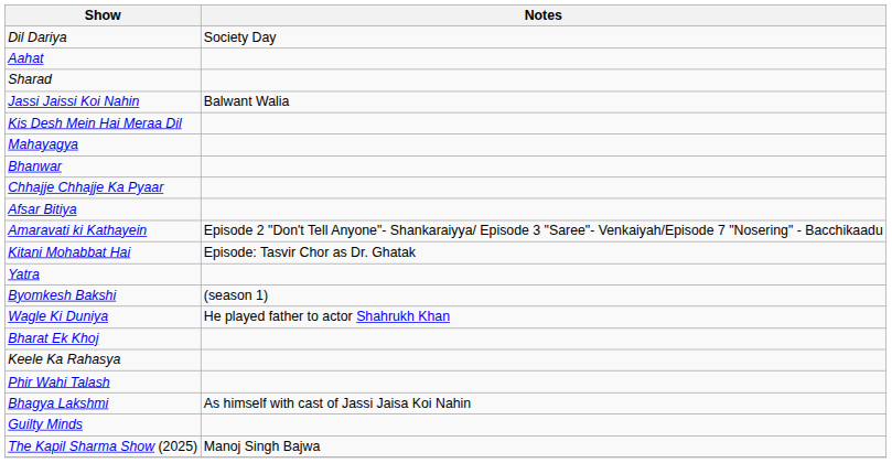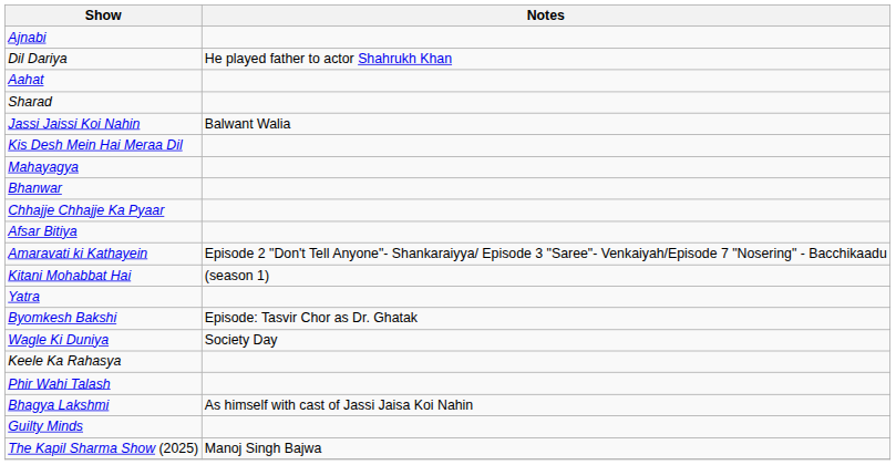 <table class="wikitable">
 <tr>
 <th>Show</th>
 <th>Notes</th>
 </tr>
 <tr>
+<td><em><a href='#'>Ajnabi</a></em></td>
+<td></td>
+</tr>
+<tr>
 <td><em>Dil Dariya</em></td>
-<td>Society Day</td>
+<td>He played father to actor <a href='#'>Shahrukh Khan</a></td>
 </tr>
 <tr>
 <td><em><a href='#'>Aahat</a></em></td>
 <td></td>
 </tr>
 <tr>
 <td><em>Sharad</em></td>
 <td></td>
 </tr>
 <tr>
 <td><em><a href='#'>Jassi Jaissi Koi Nahin</a></em></td>
 <td>Balwant Walia</td>
 </tr>
 <tr>
 <td><em><a href='#'>Kis Desh Mein Hai Meraa Dil</a> </em></td>
 <td></td>
 </tr>
 <tr>
 <td><em><a href='#'>Mahayagya</a></em></td>
 <td></td>
 </tr>
 <tr>
 <td><em><a href='#'>Bhanwar</a></em></td>
 <td></td>
 </tr>
 <tr>
 <td><em><a href='#'>Chhajje Chhajje Ka Pyaar</a></em></td>
 <td></td>
 </tr>
 <tr>
 <td><em><a href='#'>Afsar Bitiya</a></em></td>
 <td></td>
 </tr>
 <tr>
 <td><em><a href='#'>Amaravati ki Kathayein</a></em></td>
 <td>Episode 2 "Don't Tell Anyone"- Shankaraiyya/ Episode 3 "Saree"- Venkaiyah/Episode 7 "Nosering" - Bacchikaadu</td>
 </tr>
 <tr>
 <td><em><a href='#'>Kitani Mohabbat Hai</a></em></td>
-<td>Episode: Tasvir Chor as Dr. Ghatak</td>
+<td>(season 1)</td>
 </tr>
 <tr>
 <td><em><a href='#'>Yatra</a></em></td>
 <td></td>
 </tr>
 <tr>
 <td><em><a href='#'>Byomkesh Bakshi</a></em></td>
-<td>(season 1)</td>
+<td>Episode: Tasvir Chor as Dr. Ghatak</td>
 </tr>
 <tr>
 <td><em><a href='#'>Wagle Ki Duniya</a></em></td>
-<td>He played father to actor <a href='#'>Shahrukh Khan</a></td>
-</tr>
-<tr>
-<td><em><a href='#'>Bharat Ek Khoj</a></em></td>
-<td></td>
+<td>Society Day</td>
 </tr>
 <tr>
 <td><em>Keele Ka Rahasya</em></td>
 <td></td>
 </tr>
 <tr>
 <td><em><a href='#'>Phir Wahi Talash</a></em></td>
 <td></td>
 </tr>
 <tr>
 <td><em><a href='#'>Bhagya Lakshmi</a></em></td>
 <td>As himself with cast of Jassi Jaisa Koi Nahin</td>
 </tr>
 <tr>
 <td><em><a href='#'>Guilty Minds</a></em></td>
 <td></td>
 </tr>
 <tr>
 <td><em><a href='#'>The Kapil Sharma Show</a></em> (2025)</td>
 <td>Manoj Singh Bajwa</td>
 </tr>
 <tr>
 </tr>
 </table>
